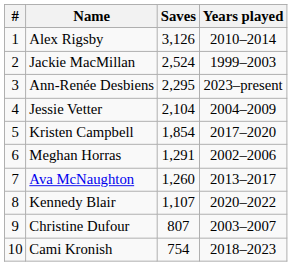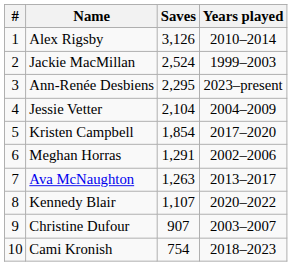 <table class="wikitable" style="text-align:center">
 <tr>
 <th>#</th>
 <th>Name</th>
 <th>Saves</th>
 <th>Years played</th>
 </tr>
 <tr>
 <td>1</td>
 <td align=left>Alex Rigsby</td>
 <td>3,126</td>
 <td>2010–2014</td>
 </tr>
 <tr>
 <td>2</td>
 <td align=left>Jackie MacMillan</td>
 <td>2,524</td>
 <td>1999–2003</td>
 </tr>
 <tr>
 <td>3</td>
 <td align=left>Ann-Renée Desbiens</td>
 <td>2,295</td>
 <td>2023–present</td>
 </tr>
 <tr>
 <td>4</td>
 <td align=left>Jessie Vetter</td>
 <td>2,104</td>
 <td>2004–2009</td>
 </tr>
 <tr>
 <td>5</td>
 <td align=left>Kristen Campbell</td>
 <td>1,854</td>
 <td>2017–2020</td>
 </tr>
 <tr>
 <td>6</td>
 <td align=left>Meghan Horras</td>
 <td>1,291</td>
 <td>2002–2006</td>
 </tr>
 <tr>
 <td>7</td>
 <td align=left><a href='#'>Ava McNaughton</a></td>
-<td>1,260</td>
+<td>1,263</td>
 <td>2013–2017</td>
 </tr>
 <tr>
 <td>8</td>
 <td align=left>Kennedy Blair</td>
 <td>1,107</td>
 <td>2020–2022</td>
 </tr>
 <tr>
 <td>9</td>
 <td align=left>Christine Dufour</td>
-<td>807</td>
+<td>907</td>
 <td>2003–2007</td>
 </tr>
 <tr>
 <td>10</td>
 <td align=left>Cami Kronish</td>
 <td>754</td>
 <td>2018–2023</td>
 </tr>
 </table>
